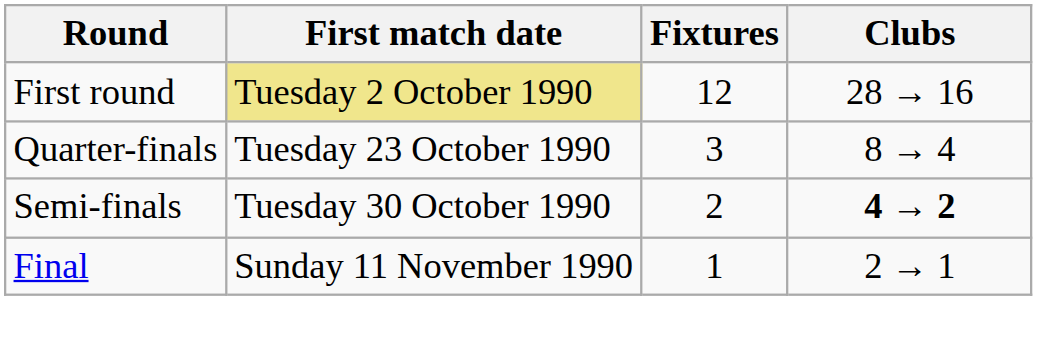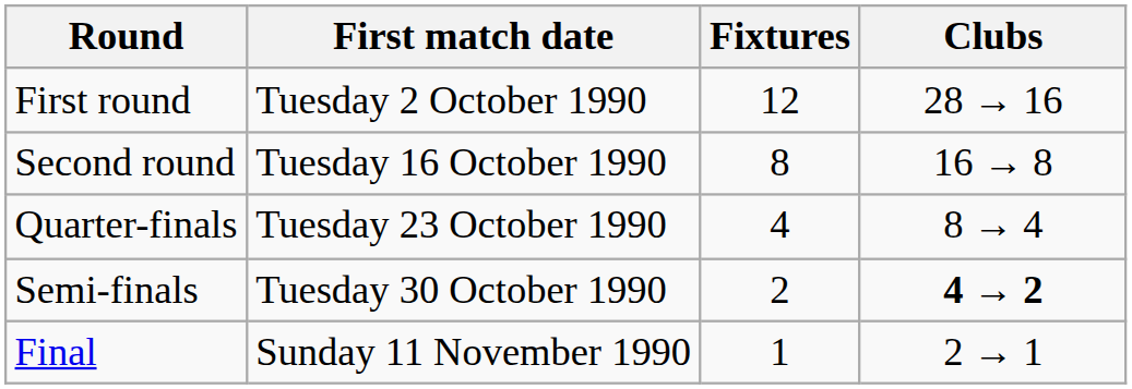 <table class="wikitable">
 <tr>
 <th>Round</th>
 <th>First match date</th>
 <th>Fixtures</th>
 <th width=100>Clubs</th>
 </tr>
 <tr align=center>
 <td align=left>First round</td>
-<td align=left style="background: khaki;">Tuesday 2 October 1990</td>
+<td align=left>Tuesday 2 October 1990</td>
 <td>12</td>
 <td>28 → 16</td>
 </tr>
 <tr align=center>
+<td align=left>Second round</td>
+<td align=left>Tuesday 16 October 1990</td>
+<td>8</td>
+<td>16 → 8</td>
+</tr>
+<tr align=center>
 <td align=left>Quarter-finals</td>
 <td align=left>Tuesday 23 October 1990</td>
-<td>3</td>
+<td>4</td>
 <td>8 → 4</td>
 </tr>
 <tr align=center>
 <td align=left>Semi-finals</td>
 <td align=left>Tuesday 30 October 1990</td>
 <td>2</td>
 <td><strong>4 → 2</strong></td>
 </tr>
 <tr align=center>
 <td align=left><a href='#'>Final</a></td>
 <td align=left>Sunday 11 November 1990</td>
 <td>1</td>
 <td>2 → 1</td>
 </tr>
 </table>
